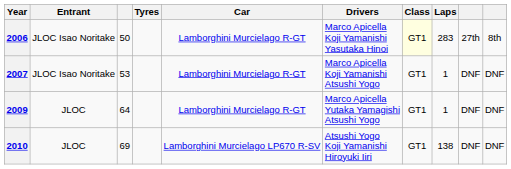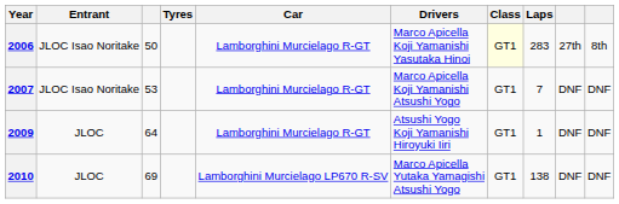 <table class="wikitable" style="text-align:center; font-size:90%">
 <tr>
 <th>Year</th>
 <th>Entrant</th>
 <th></th>
 <th>Tyres</th>
 <th>Car</th>
 <th>Drivers</th>
 <th>Class</th>
 <th>Laps</th>
 <th></th>
 <th></th>
 </tr>
 <tr>
 <th><a href='#'>2006</a></th>
 <td> JLOC Isao Noritake</td>
 <td>50</td>
 <td></td>
 <td><a href='#'>Lamborghini Murcielago R-GT</a></td>
 <td align="left"> <a href='#'>Marco Apicella</a><br> <a href='#'>Koji Yamanishi</a><br> <a href='#'>Yasutaka Hinoi</a></td>
 <td style="background: lightyellow;">GT1</td>
 <td>283</td>
 <td>27th</td>
 <td>8th</td>
 </tr>
 <tr>
 <th><a href='#'>2007</a></th>
 <td> JLOC Isao Noritake</td>
 <td>53</td>
 <td></td>
 <td><a href='#'>Lamborghini Murcielago R-GT</a></td>
 <td align="left"> <a href='#'>Marco Apicella</a><br> <a href='#'>Koji Yamanishi</a><br> <a href='#'>Atsushi Yogo</a></td>
 <td>GT1</td>
-<td>1</td>
+<td>7</td>
 <td>DNF</td>
 <td>DNF</td>
 </tr>
 <tr>
 <th><a href='#'>2009</a></th>
 <td> JLOC</td>
 <td>64</td>
 <td></td>
 <td><a href='#'>Lamborghini Murcielago R-GT</a></td>
-<td align="left"> <a href='#'>Marco Apicella</a><br> <a href='#'>Yutaka Yamagishi</a><br> <a href='#'>Atsushi Yogo</a></td>
+<td align="left"> <a href='#'>Atsushi Yogo</a><br> <a href='#'>Koji Yamanishi</a><br> <a href='#'>Hiroyuki Iiri</a></td>
 <td>GT1</td>
 <td>1</td>
 <td>DNF</td>
 <td>DNF</td>
 </tr>
 <tr>
 <th><a href='#'>2010</a></th>
 <td> JLOC</td>
 <td>69</td>
 <td></td>
 <td><a href='#'>Lamborghini Murcielago LP670 R-SV</a></td>
-<td align="left"> <a href='#'>Atsushi Yogo</a><br> <a href='#'>Koji Yamanishi</a><br> <a href='#'>Hiroyuki Iiri</a></td>
+<td align="left"> <a href='#'>Marco Apicella</a><br> <a href='#'>Yutaka Yamagishi</a><br> <a href='#'>Atsushi Yogo</a></td>
 <td>GT1</td>
 <td>138</td>
 <td>DNF</td>
 <td>DNF</td>
 </tr>
 </table>
